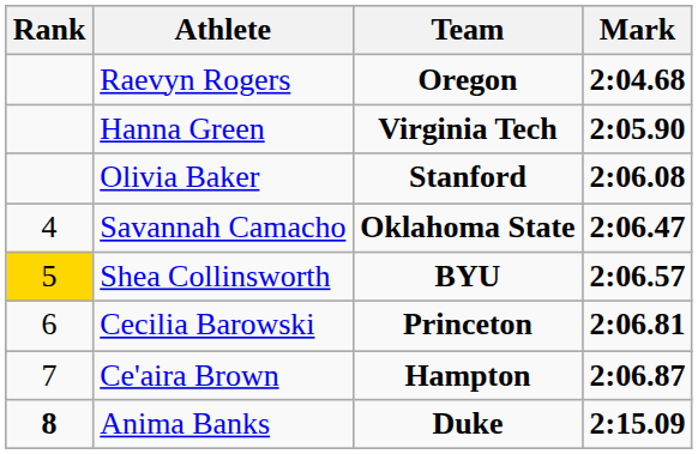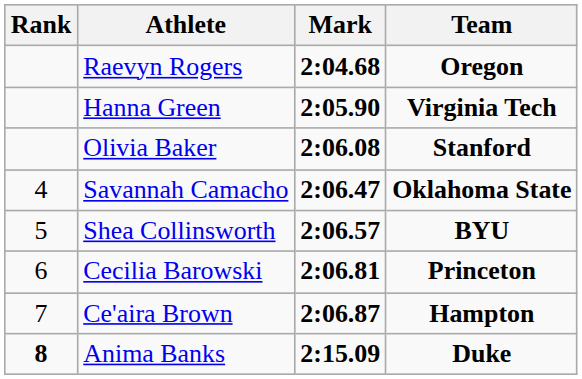 <table class="wikitable sortable" style="text-align: center;">
 <tr>
 <th>Rank</th>
 <th>Athlete</th>
+<th>Mark</th>
 <th>Team</th>
-<th>Mark</th>
 </tr>
 <tr>
 <td></td>
 <td align=left><a href='#'>Raevyn Rogers</a></td>
+<td><strong>2:04.68</strong></td>
 <td><strong>Oregon</strong></td>
-<td><strong>2:04.68</strong></td>
 </tr>
 <tr>
 <td></td>
 <td align=left><a href='#'>Hanna Green</a></td>
+<td><strong>2:05.90</strong></td>
 <td><strong>Virginia Tech</strong></td>
-<td><strong>2:05.90</strong></td>
 </tr>
 <tr>
 <td></td>
 <td align=left><a href='#'>Olivia Baker</a></td>
+<td><strong>2:06.08</strong></td>
 <td><strong>Stanford</strong></td>
-<td><strong>2:06.08</strong></td>
 </tr>
 <tr>
 <td>4</td>
 <td align=left><a href='#'>Savannah Camacho</a></td>
+<td><strong>2:06.47</strong></td>
 <td><strong>Oklahoma State</strong></td>
-<td><strong>2:06.47</strong></td>
 </tr>
 <tr>
-<td style="background: gold;">5</td>
+<td>5</td>
 <td align=left><a href='#'>Shea Collinsworth</a></td>
+<td><strong>2:06.57</strong></td>
 <td><strong>BYU</strong></td>
-<td><strong>2:06.57</strong></td>
 </tr>
 <tr>
 <td>6</td>
 <td align=left><a href='#'>Cecilia Barowski</a></td>
+<td><strong>2:06.81</strong></td>
 <td><strong>Princeton</strong></td>
-<td><strong>2:06.81</strong></td>
 </tr>
 <tr>
 <td>7</td>
 <td align=left><a href='#'>Ce'aira Brown</a></td>
+<td><strong>2:06.87</strong></td>
 <td><strong>Hampton</strong></td>
-<td><strong>2:06.87</strong></td>
 </tr>
 <tr>
 <td><strong>8</strong></td>
 <td align=left><a href='#'>Anima Banks</a></td>
+<td><strong>2:15.09</strong></td>
 <td><strong>Duke</strong></td>
-<td><strong>2:15.09</strong></td>
 </tr>
 </table>
